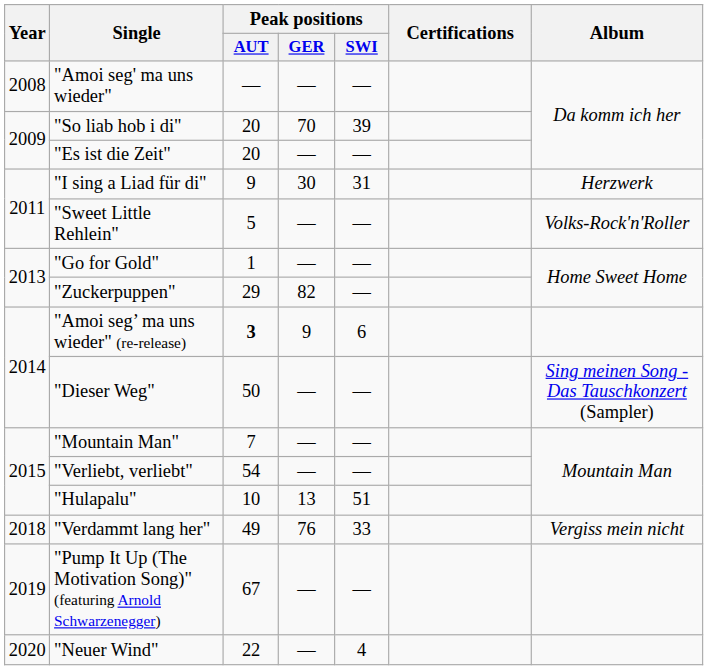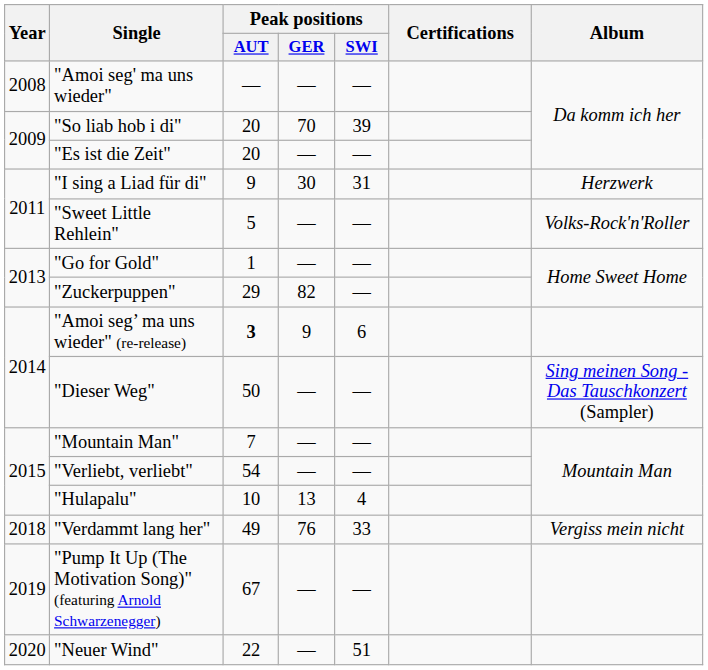 <table class="wikitable">
 <tr>
 <th align="center" rowspan="2" width="10">Year</th>
 <th align="center" rowspan="2" width="150">Single</th>
 <th align="center" colspan="3" width="30">Peak positions</th>
 <th align="center" rowspan="2" width="120">Certifications</th>
 <th align="center" rowspan="2" width="150">Album</th>
 </tr>
 <tr>
 <th scope="col" style="width:3em;font-size:90%;"><a href='#'>AUT</a><br></th>
 <th scope="col" style="width:3em;font-size:90%;"><a href='#'>GER</a><br></th>
 <th scope="col" style="width:3em;font-size:90%;"><a href='#'>SWI</a><br></th>
 </tr>
 <tr>
 <td align="center">2008</td>
 <td>"Amoi seg' ma uns wieder"</td>
 <td align="center">—</td>
 <td align="center">—</td>
 <td align="center">—</td>
 <td align="center"></td>
 <td align="center" rowspan="3"><em>Da komm ich her</em></td>
 </tr>
 <tr>
 <td align="center" rowspan="2">2009</td>
 <td>"So liab hob i di"</td>
 <td align="center">20</td>
 <td align="center">70</td>
 <td align="center">39</td>
 <td align="center"></td>
 </tr>
 <tr>
 <td>"Es ist die Zeit"</td>
 <td align="center">20</td>
 <td align="center">—</td>
 <td align="center">—</td>
 <td align="center"></td>
 </tr>
 <tr>
 <td align="center" rowspan="2">2011</td>
 <td>"I sing a Liad für di"</td>
 <td align="center">9</td>
 <td align="center">30</td>
 <td align="center">31</td>
 <td align="center"></td>
 <td align="center"><em>Herzwerk</em></td>
 </tr>
 <tr>
 <td>"Sweet Little Rehlein"</td>
 <td align="center">5</td>
 <td align="center">—</td>
 <td align="center">—</td>
 <td align="center"></td>
 <td align="center"><em>Volks-Rock'n'Roller</em></td>
 </tr>
 <tr>
 <td align="center" rowspan="2">2013</td>
 <td>"Go for Gold"</td>
 <td align="center">1</td>
 <td align="center">—</td>
 <td align="center">—</td>
 <td align="center"></td>
 <td align="center" rowspan="2"><em>Home Sweet Home</em></td>
 </tr>
 <tr>
 <td>"Zuckerpuppen"</td>
 <td align="center">29</td>
 <td align="center">82</td>
 <td align="center">—</td>
 <td align="center"></td>
 </tr>
 <tr>
 <td align="center" rowspan="2">2014</td>
 <td>"Amoi seg’ ma uns wieder" <small>(re-release)</small></td>
 <td align="center"><strong>3</strong></td>
 <td align="center">9</td>
 <td align="center">6</td>
 <td align="center"></td>
 <td align="center"></td>
 </tr>
 <tr>
 <td>"Dieser Weg"</td>
 <td align="center">50</td>
 <td align="center">—</td>
 <td align="center">—</td>
 <td align="center"></td>
 <td align="center"><em><a href='#'>Sing meinen Song - Das Tauschkonzert</a></em> (Sampler)</td>
 </tr>
 <tr>
 <td align="center" rowspan="3">2015</td>
 <td>"Mountain Man"</td>
 <td align="center">7</td>
 <td align="center">—</td>
 <td align="center">—</td>
 <td align="center"></td>
 <td align="center" rowspan="3"><em>Mountain Man</em></td>
 </tr>
 <tr>
 <td>"Verliebt, verliebt"</td>
 <td align="center">54</td>
 <td align="center">—</td>
 <td align="center">—</td>
 <td align="center"></td>
 </tr>
 <tr>
 <td>"Hulapalu"</td>
 <td align="center">10</td>
 <td align="center">13</td>
-<td align="center">51</td>
+<td align="center">4</td>
 <td align="center"></td>
 </tr>
 <tr>
 <td align="center">2018</td>
 <td>"Verdammt lang her"</td>
 <td align="center">49</td>
 <td align="center">76</td>
 <td align="center">33</td>
 <td align="center"></td>
 <td align="center"><em>Vergiss mein nicht</em></td>
 </tr>
 <tr>
 <td align="center">2019</td>
 <td>"Pump It Up (The Motivation Song)"<br><small>(featuring <a href='#'>Arnold Schwarzenegger</a>)</small></td>
 <td align="center">67</td>
 <td align="center">—</td>
 <td align="center">—</td>
 <td align="center"></td>
 <td align="center"></td>
 </tr>
 <tr>
 <td align="center">2020</td>
 <td>"Neuer Wind"</td>
 <td align="center">22</td>
 <td align="center">—</td>
-<td align="center">4</td>
+<td align="center">51</td>
 <td align="center"></td>
 <td align="center"></td>
 </tr>
 </table>
